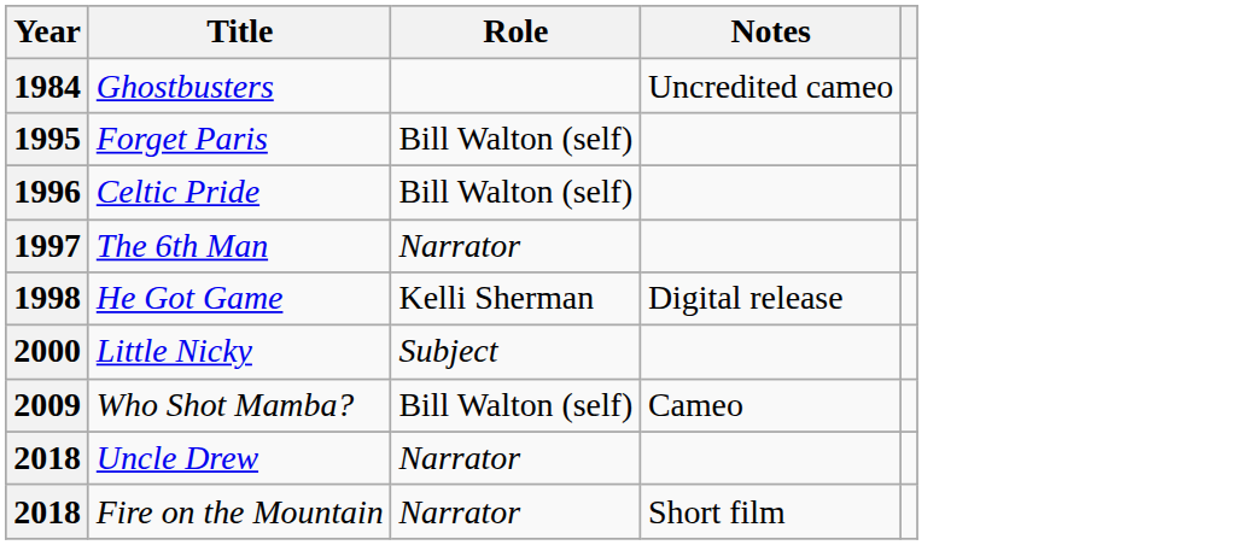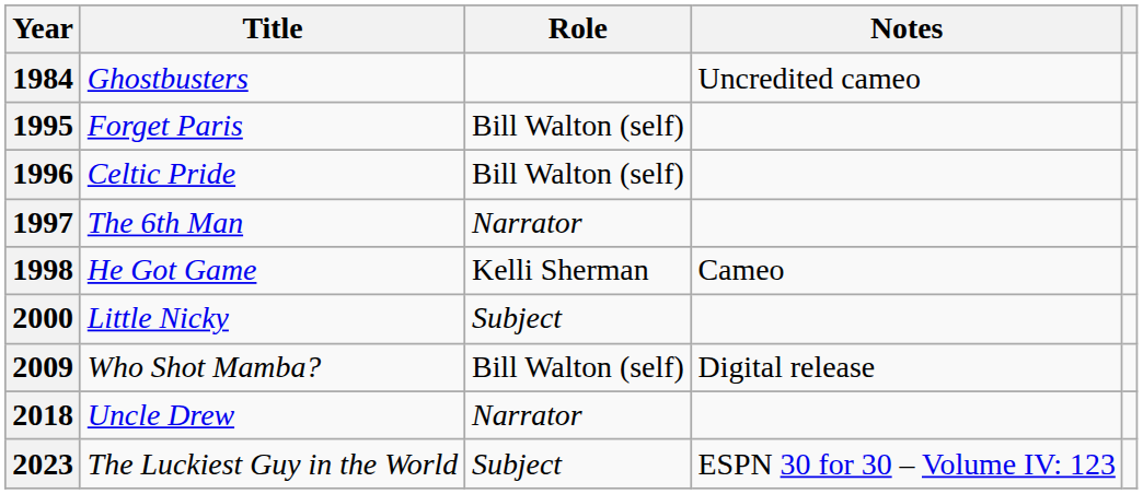 <table class="wikitable plainrowheaders sortable" style="margin-right: 0;">
 <tr>
 <th scope="col">Year</th>
 <th scope="col">Title</th>
 <th scope="col">Role</th>
 <th scope="col" class="unsortable">Notes</th>
 <th scope="col" class="unsortable"></th>
 </tr>
 <tr>
 <th scope=row>1984</th>
 <td><em><a href='#'>Ghostbusters</a></em></td>
 <td></td>
 <td>Uncredited cameo</td>
 <td style="text-align:center;"></td>
 </tr>
 <tr>
 <th scope=row>1995</th>
 <td><em><a href='#'>Forget Paris</a></em></td>
 <td>Bill Walton (self)</td>
 <td></td>
 <td style="text-align:center;"></td>
 </tr>
 <tr>
 <th scope=row>1996</th>
 <td><em><a href='#'>Celtic Pride</a></em></td>
 <td>Bill Walton (self)</td>
 <td></td>
 <td style="text-align:center;"></td>
 </tr>
 <tr>
 <th scope=row>1997</th>
 <td><em><a href='#'>The 6th Man</a></em></td>
 <td><em>Narrator</em></td>
 <td></td>
 <td style="text-align:center;"></td>
 </tr>
 <tr>
 <th scope=row>1998</th>
 <td><em><a href='#'>He Got Game</a></em></td>
 <td>Kelli Sherman</td>
-<td>Digital release</td>
+<td>Cameo</td>
 <td style="text-align:center;"></td>
 </tr>
 <tr>
 <th scope=row>2000</th>
 <td><em><a href='#'>Little Nicky</a></em></td>
 <td><em>Subject</em></td>
 <td></td>
 <td style="text-align:center;"></td>
 </tr>
 <tr>
 <th scope=row>2009</th>
 <td><em>Who Shot Mamba?</em></td>
 <td>Bill Walton (self)</td>
-<td>Cameo</td>
+<td>Digital release</td>
 <td style="text-align:center;"></td>
 </tr>
 <tr>
 <th scope=row>2018</th>
 <td><em><a href='#'>Uncle Drew</a></em></td>
 <td><em>Narrator</em></td>
 <td></td>
 <td style="text-align:center;"></td>
 </tr>
 <tr>
-<th scope=row>2018</th>
-<td><em>Fire on the Mountain</em></td>
-<td><em>Narrator</em></td>
-<td>Short film</td>
+<th scope=row>2023</th>
+<td><em>The Luckiest Guy in the World</em></td>
+<td><em>Subject</em></td>
+<td>ESPN <a href='#'>30 for 30</a> – <a href='#'>Volume IV: 123</a></td>
 <td style="text-align:center;"></td>
 </tr>
 </table>
